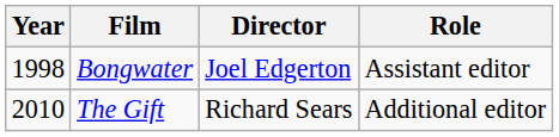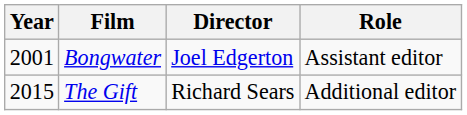 <table class="wikitable">
 <tr>
 <th>Year</th>
 <th>Film</th>
 <th>Director</th>
 <th>Role</th>
 </tr>
 <tr>
-<td>1998</td>
+<td>2001</td>
 <td><em><a href='#'>Bongwater</a></em></td>
 <td><a href='#'>Joel Edgerton</a></td>
 <td>Assistant editor</td>
 </tr>
 <tr>
-<td>2010</td>
+<td>2015</td>
 <td><em><a href='#'>The Gift</a></em></td>
 <td>Richard Sears</td>
 <td>Additional editor</td>
 </tr>
 </table>
